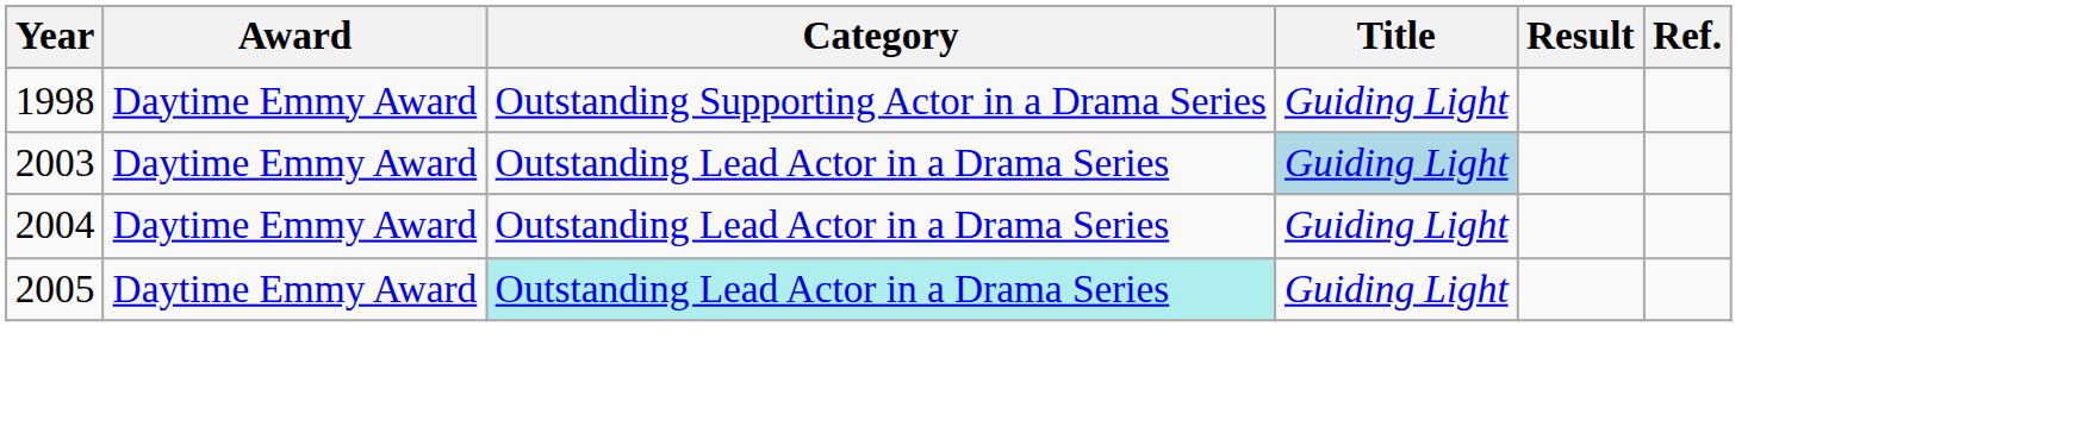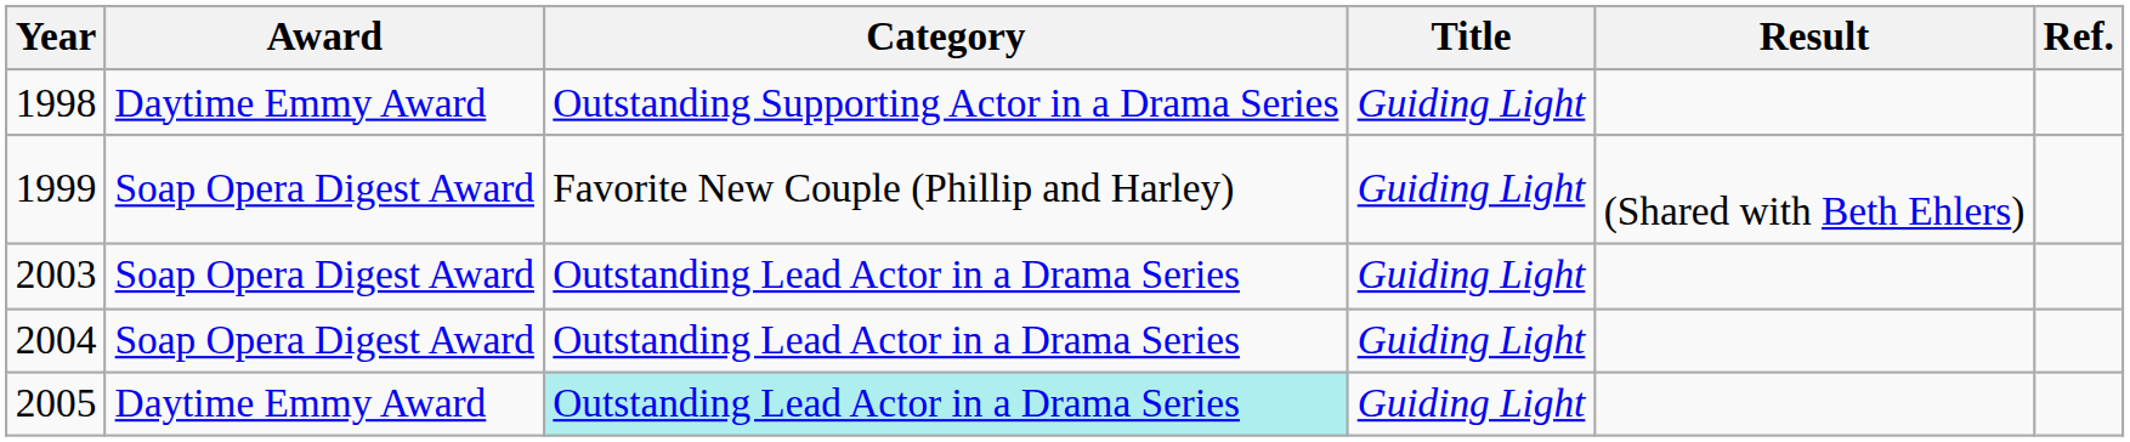 <table class="wikitable">
 <tr>
 <th>Year</th>
 <th>Award</th>
 <th>Category</th>
 <th>Title</th>
 <th>Result</th>
 <th>Ref.</th>
 </tr>
 <tr>
 <td>1998</td>
 <td><a href='#'>Daytime Emmy Award</a></td>
 <td><a href='#'>Outstanding Supporting Actor in a Drama Series</a></td>
 <td><em><a href='#'>Guiding Light</a></em></td>
 <td></td>
 <td></td>
 </tr>
 <tr>
+<td>1999</td>
+<td><a href='#'>Soap Opera Digest Award</a></td>
+<td>Favorite New Couple (Phillip and Harley)</td>
+<td><em><a href='#'>Guiding Light</a></em></td>
+<td><br>(Shared with <a href='#'>Beth Ehlers</a>)</td>
+<td></td>
+</tr>
+<tr>
 <td>2003</td>
-<td><a href='#'>Daytime Emmy Award</a></td>
+<td><a href='#'>Soap Opera Digest Award</a></td>
 <td><a href='#'>Outstanding Lead Actor in a Drama Series</a></td>
-<td style="background: lightblue;"><em><a href='#'>Guiding Light</a></em></td>
+<td><em><a href='#'>Guiding Light</a></em></td>
 <td></td>
 <td></td>
 </tr>
 <tr>
 <td>2004</td>
-<td><a href='#'>Daytime Emmy Award</a></td>
+<td><a href='#'>Soap Opera Digest Award</a></td>
 <td><a href='#'>Outstanding Lead Actor in a Drama Series</a></td>
 <td><em><a href='#'>Guiding Light</a></em></td>
 <td></td>
 <td></td>
 </tr>
 <tr>
 <td>2005</td>
 <td><a href='#'>Daytime Emmy Award</a></td>
 <td style="background: paleturquoise;"><a href='#'>Outstanding Lead Actor in a Drama Series</a></td>
 <td><em><a href='#'>Guiding Light</a></em></td>
 <td></td>
 <td></td>
 </tr>
 </table>
